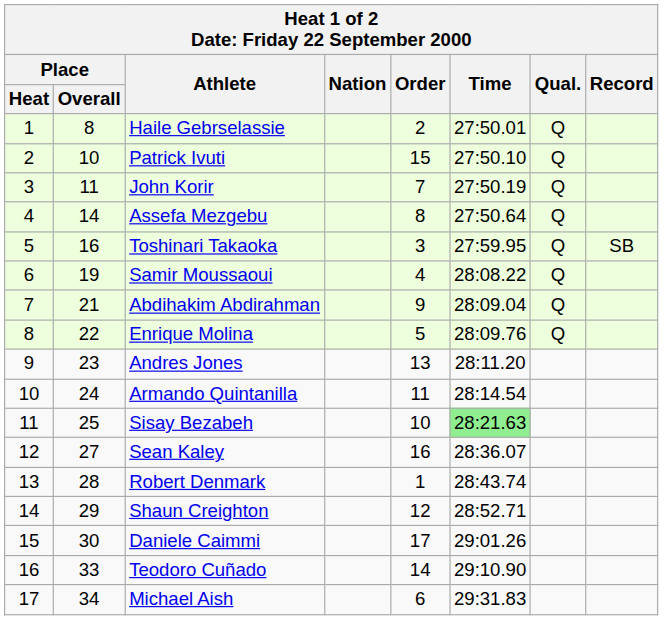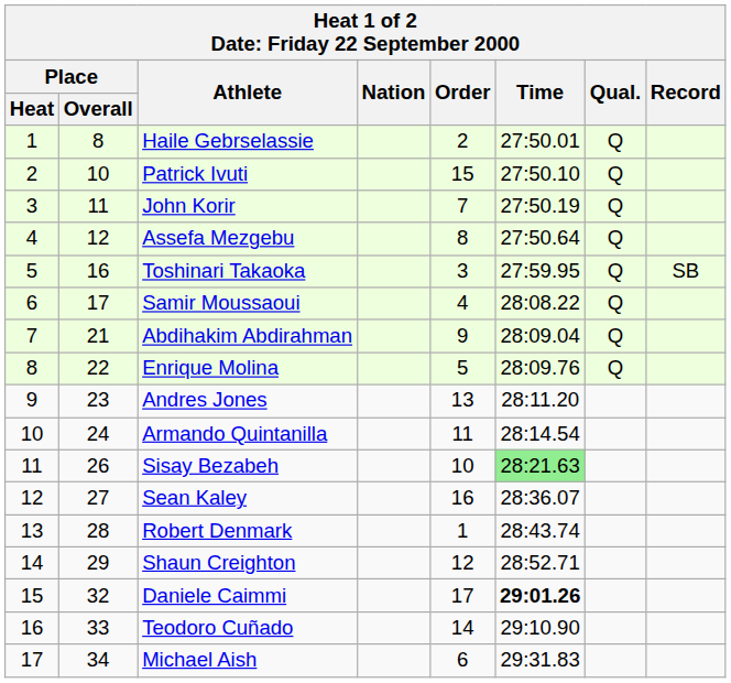 <table class="wikitable sortable">
 <tr>
 <th colspan=9>Heat 1 of 2 <br> Date: Friday 22 September 2000 <br></th>
 </tr>
 <tr>
 <th colspan=2>Place</th>
 <th rowspan=2>Athlete</th>
 <th rowspan=2>Nation</th>
 <th rowspan=2>Order</th>
 <th rowspan=2>Time</th>
 <th rowspan=2>Qual.</th>
 <th rowspan=2>Record</th>
 </tr>
 <tr>
 <th>Heat</th>
 <th>Overall</th>
 </tr>
 <tr bgcolor = "eeffdd">
 <td align="center">1</td>
 <td align="center">8</td>
 <td align="left"><a href='#'>Haile Gebrselassie</a></td>
 <td align="left"></td>
 <td align="center">2</td>
 <td align="center">27:50.01</td>
 <td align="center">Q</td>
 <td align="center"></td>
 </tr>
 <tr bgcolor = "eeffdd">
 <td align="center">2</td>
 <td align="center">10</td>
 <td align="left"><a href='#'>Patrick Ivuti</a></td>
 <td align="left"></td>
 <td align="center">15</td>
 <td align="center">27:50.10</td>
 <td align="center">Q</td>
 <td align="center"></td>
 </tr>
 <tr bgcolor = "eeffdd">
 <td align="center">3</td>
 <td align="center">11</td>
 <td align="left"><a href='#'>John Korir</a></td>
 <td align="left"></td>
 <td align="center">7</td>
 <td align="center">27:50.19</td>
 <td align="center">Q</td>
 <td align="center"></td>
 </tr>
 <tr bgcolor = "eeffdd">
 <td align="center">4</td>
-<td align="center">14</td>
+<td align="center">12</td>
 <td align="left"><a href='#'>Assefa Mezgebu</a></td>
 <td align="left"></td>
 <td align="center">8</td>
 <td align="center">27:50.64</td>
 <td align="center">Q</td>
 <td align="center"></td>
 </tr>
 <tr bgcolor = "eeffdd">
 <td align="center">5</td>
 <td align="center">16</td>
 <td align="left"><a href='#'>Toshinari Takaoka</a></td>
 <td align="left"></td>
 <td align="center">3</td>
 <td align="center">27:59.95</td>
 <td align="center">Q</td>
 <td align="center">SB</td>
 </tr>
 <tr bgcolor = "eeffdd">
 <td align="center">6</td>
-<td align="center">19</td>
+<td align="center">17</td>
 <td align="left"><a href='#'>Samir Moussaoui</a></td>
 <td align="left"></td>
 <td align="center">4</td>
 <td align="center">28:08.22</td>
 <td align="center">Q</td>
 <td align="center"></td>
 </tr>
 <tr bgcolor = "eeffdd">
 <td align="center">7</td>
 <td align="center">21</td>
 <td align="left"><a href='#'>Abdihakim Abdirahman</a></td>
 <td align="left"></td>
 <td align="center">9</td>
 <td align="center">28:09.04</td>
 <td align="center">Q</td>
 <td align="center"></td>
 </tr>
 <tr bgcolor = "eeffdd">
 <td align="center">8</td>
 <td align="center">22</td>
 <td align="left"><a href='#'>Enrique Molina</a></td>
 <td align="left"></td>
 <td align="center">5</td>
 <td align="center">28:09.76</td>
 <td align="center">Q</td>
 <td align="center"></td>
 </tr>
 <tr>
 <td align="center">9</td>
 <td align="center">23</td>
 <td align="left"><a href='#'>Andres Jones</a></td>
 <td align="left"></td>
 <td align="center">13</td>
 <td align="center">28:11.20</td>
 <td align="center"></td>
 <td align="center"></td>
 </tr>
 <tr>
 <td align="center">10</td>
 <td align="center">24</td>
 <td align="left"><a href='#'>Armando Quintanilla</a></td>
 <td align="left"></td>
 <td align="center">11</td>
 <td align="center">28:14.54</td>
 <td align="center"></td>
 <td align="center"></td>
 </tr>
 <tr>
 <td align="center">11</td>
-<td align="center">25</td>
+<td align="center">26</td>
 <td align="left"><a href='#'>Sisay Bezabeh</a></td>
 <td align="left"></td>
 <td align="center">10</td>
 <td align="center" style="background: lightgreen;">28:21.63</td>
 <td align="center"></td>
 <td align="center"></td>
 </tr>
 <tr>
 <td align="center">12</td>
 <td align="center">27</td>
 <td align="left"><a href='#'>Sean Kaley</a></td>
 <td align="left"></td>
 <td align="center">16</td>
 <td align="center">28:36.07</td>
 <td align="center"></td>
 <td align="center"></td>
 </tr>
 <tr>
 <td align="center">13</td>
 <td align="center">28</td>
 <td align="left"><a href='#'>Robert Denmark</a></td>
 <td align="left"></td>
 <td align="center">1</td>
 <td align="center">28:43.74</td>
 <td align="center"></td>
 <td align="center"></td>
 </tr>
 <tr>
 <td align="center">14</td>
 <td align="center">29</td>
 <td align="left"><a href='#'>Shaun Creighton</a></td>
 <td align="left"></td>
 <td align="center">12</td>
 <td align="center">28:52.71</td>
 <td align="center"></td>
 <td align="center"></td>
 </tr>
 <tr>
 <td align="center">15</td>
-<td align="center">30</td>
+<td align="center">32</td>
 <td align="left"><a href='#'>Daniele Caimmi</a></td>
 <td align="left"></td>
 <td align="center">17</td>
-<td align="center">29:01.26</td>
+<td align="center"><strong>29:01.26</strong></td>
 <td align="center"></td>
 <td align="center"></td>
 </tr>
 <tr>
 <td align="center">16</td>
 <td align="center">33</td>
 <td align="left"><a href='#'>Teodoro Cuñado</a></td>
 <td align="left"></td>
 <td align="center">14</td>
 <td align="center">29:10.90</td>
 <td align="center"></td>
 <td align="center"></td>
 </tr>
 <tr>
 <td align="center">17</td>
 <td align="center">34</td>
 <td align="left"><a href='#'>Michael Aish</a></td>
 <td align="left"></td>
 <td align="center">6</td>
 <td align="center">29:31.83</td>
 <td align="center"></td>
 <td align="center"></td>
 </tr>
 </table>
